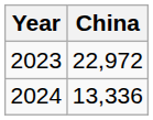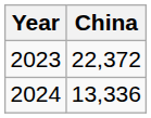 <table class="wikitable">
 <tr>
 <th>Year</th>
 <th>China</th>
 </tr>
 <tr>
 <td>2023</td>
-<td>22,972</td>
+<td>22,372</td>
 </tr>
 <tr>
 <td>2024</td>
 <td>13,336</td>
 </tr>
 </table>
